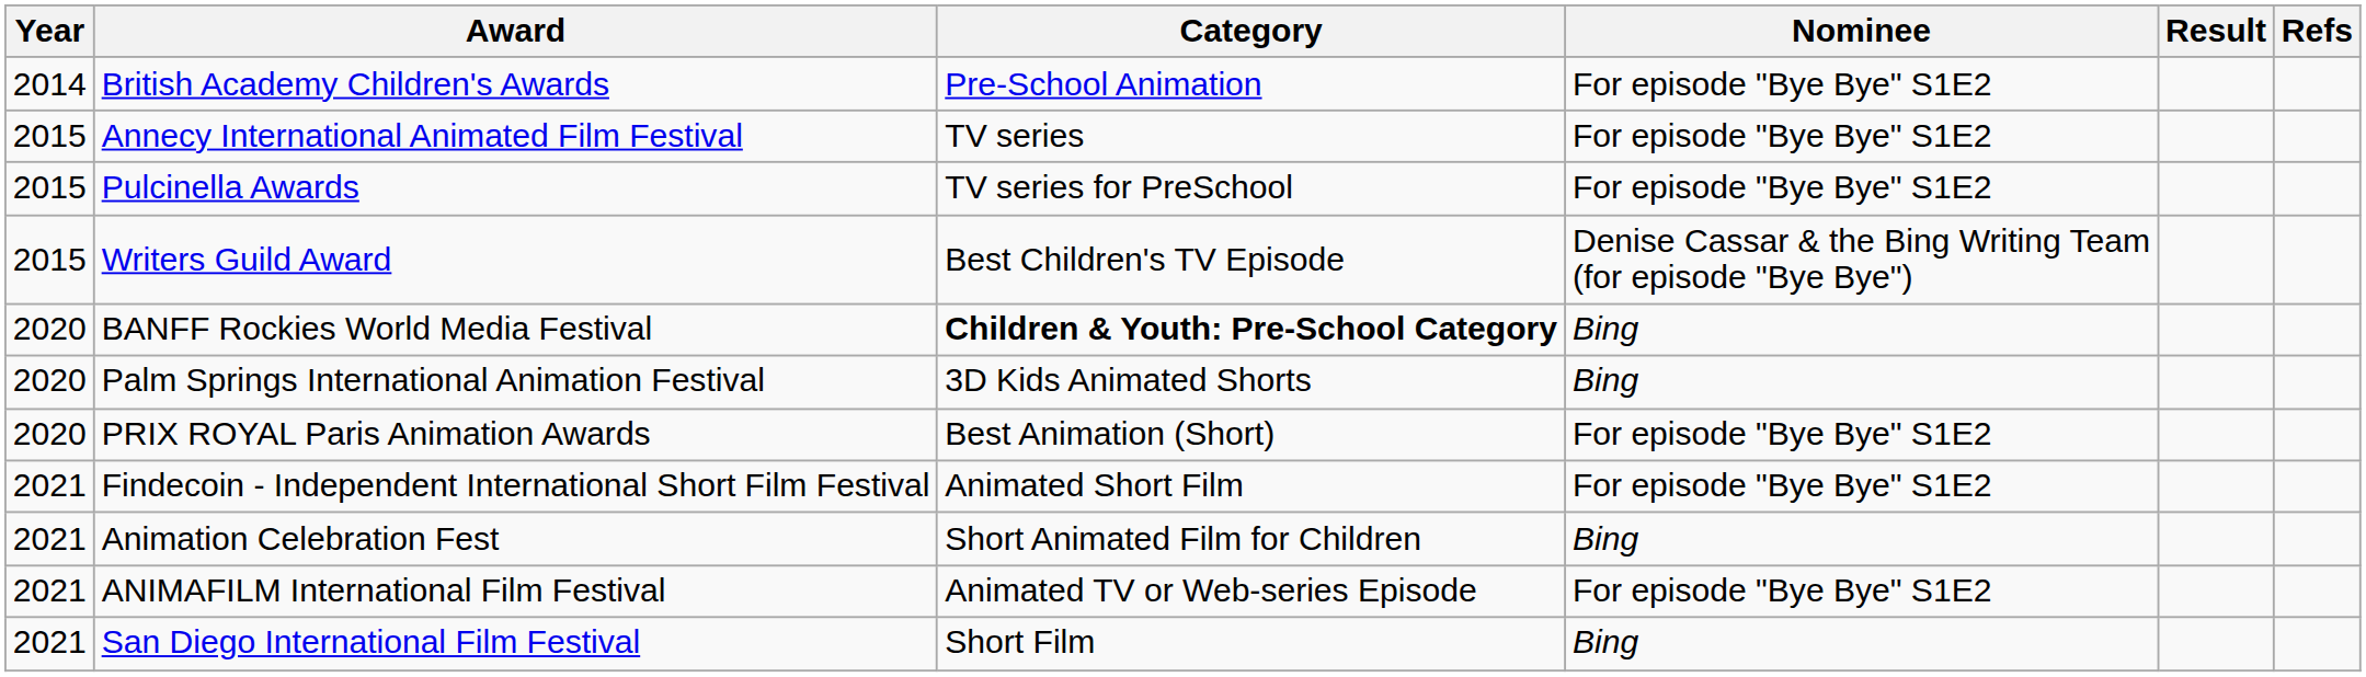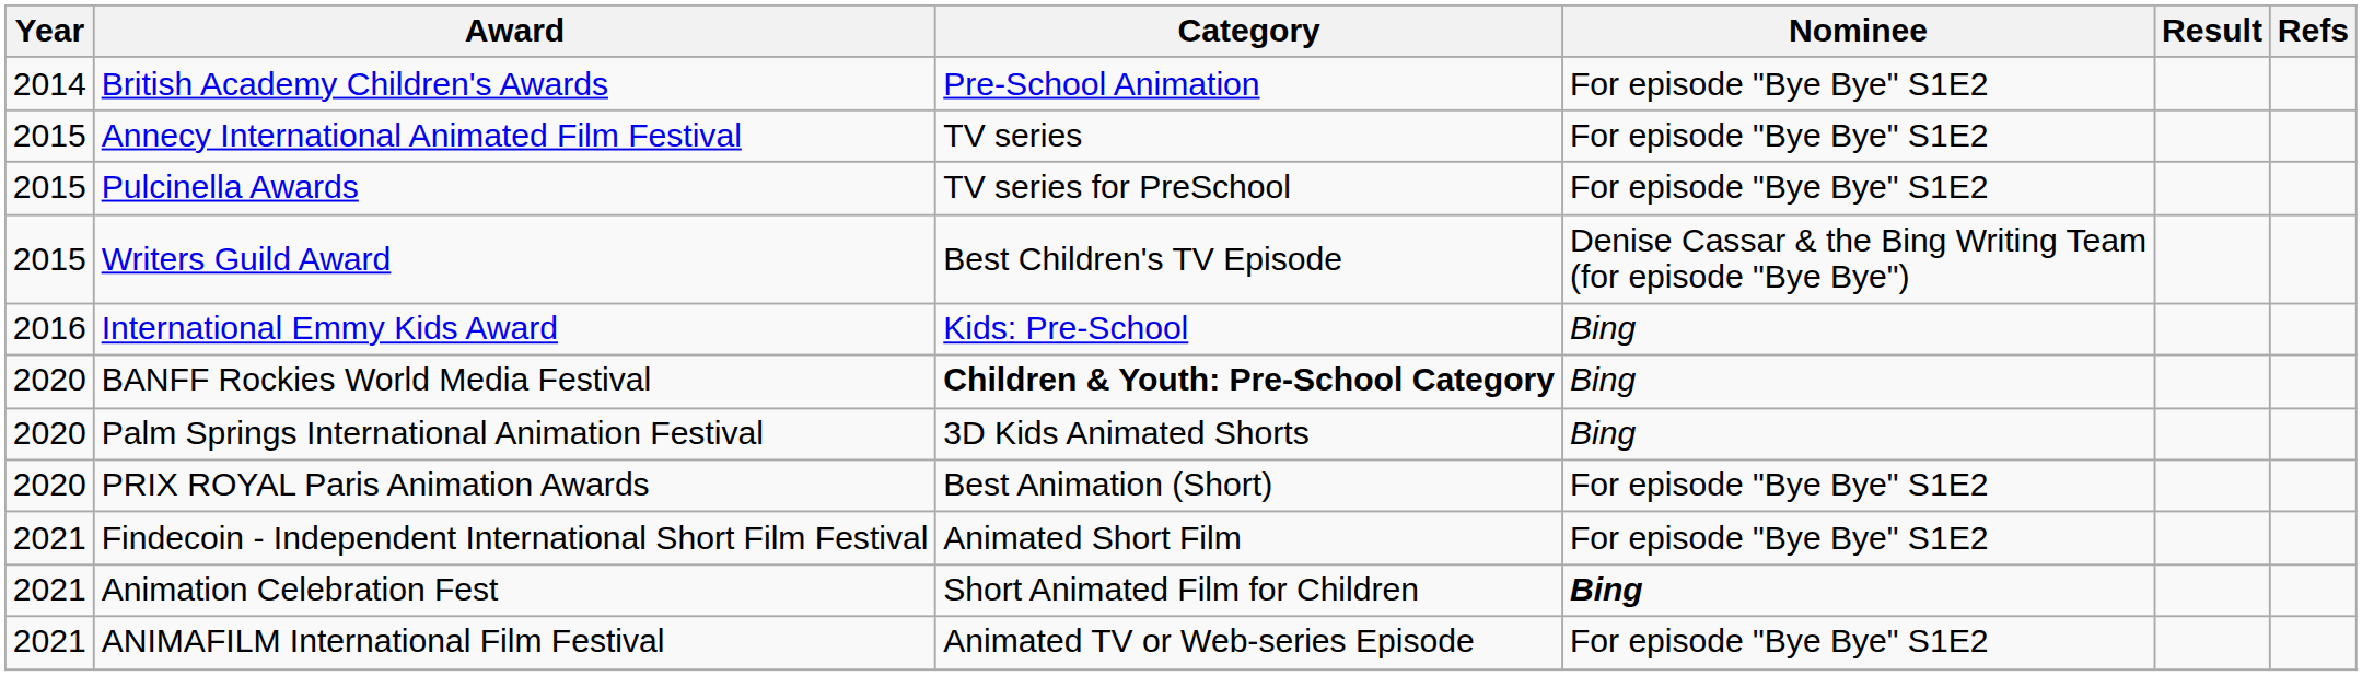 <table class="wikitable sortable">
 <tr>
 <th>Year</th>
 <th>Award</th>
 <th>Category</th>
 <th>Nominee</th>
 <th>Result</th>
 <th class="unsortable">Refs</th>
 </tr>
 <tr>
 <td>2014</td>
 <td><a href='#'>British Academy Children's Awards</a></td>
 <td><a href='#'>Pre-School Animation</a></td>
 <td>For episode "Bye Bye" S1E2</td>
 <td></td>
 <td style="text-align:center;"></td>
 </tr>
 <tr>
 <td>2015</td>
 <td><a href='#'>Annecy International Animated Film Festival</a></td>
 <td>TV series</td>
 <td>For episode "Bye Bye" S1E2</td>
 <td></td>
 <td style="text-align:center;"></td>
 </tr>
 <tr>
 <td>2015</td>
 <td><a href='#'>Pulcinella Awards</a></td>
 <td>TV series for PreSchool</td>
 <td>For episode "Bye Bye" S1E2</td>
 <td></td>
 <td style="text-align:center;"></td>
 </tr>
 <tr>
 <td>2015</td>
 <td><a href='#'>Writers Guild Award</a></td>
 <td>Best Children's TV Episode</td>
 <td>Denise Cassar & the Bing Writing Team <br>(for episode "Bye Bye")</td>
 <td></td>
 <td style="text-align:center;"></td>
 </tr>
 <tr>
+<td>2016</td>
+<td><a href='#'>International Emmy Kids Award</a></td>
+<td><a href='#'>Kids: Pre-School</a></td>
+<td><em>Bing</em></td>
+<td></td>
+<td style="text-align:center;"></td>
+</tr>
+<tr>
 <td>2020</td>
 <td>BANFF Rockies World Media Festival</td>
 <td><strong>Children & Youth: Pre-School Category</strong></td>
 <td><em>Bing</em></td>
 <td></td>
 <td style="text-align:center;"></td>
 </tr>
 <tr>
 <td>2020</td>
 <td>Palm Springs International Animation Festival</td>
 <td>3D Kids Animated Shorts</td>
 <td><em>Bing</em></td>
 <td></td>
 <td style="text-align:center;"></td>
 </tr>
 <tr>
 <td>2020</td>
 <td>PRIX ROYAL Paris Animation Awards</td>
 <td>Best Animation (Short)</td>
 <td>For episode "Bye Bye" S1E2</td>
 <td></td>
 <td style="text-align:center;"></td>
 </tr>
 <tr>
 <td>2021</td>
 <td>Findecoin - Independent International Short Film Festival</td>
 <td>Animated Short Film</td>
 <td>For episode "Bye Bye" S1E2</td>
 <td></td>
 <td style="text-align:center;"></td>
 </tr>
 <tr>
 <td>2021</td>
 <td>Animation Celebration Fest</td>
 <td>Short Animated Film for Children</td>
-<td><em>Bing</em></td>
+<td><strong><em>Bing</em></strong></td>
 <td></td>
 <td style="text-align:center;"></td>
 </tr>
 <tr>
 <td>2021</td>
 <td>ANIMAFILM International Film Festival</td>
 <td>Animated TV or Web-series Episode</td>
 <td>For episode "Bye Bye" S1E2</td>
 <td></td>
 <td style="text-align:center;"></td>
 </tr>
-<tr>
-<td>2021</td>
-<td><a href='#'>San Diego International Film Festival</a></td>
-<td>Short Film</td>
-<td><em>Bing</em></td>
-<td></td>
-<td style="text-align:center;"></td>
-</tr>
 </table>
